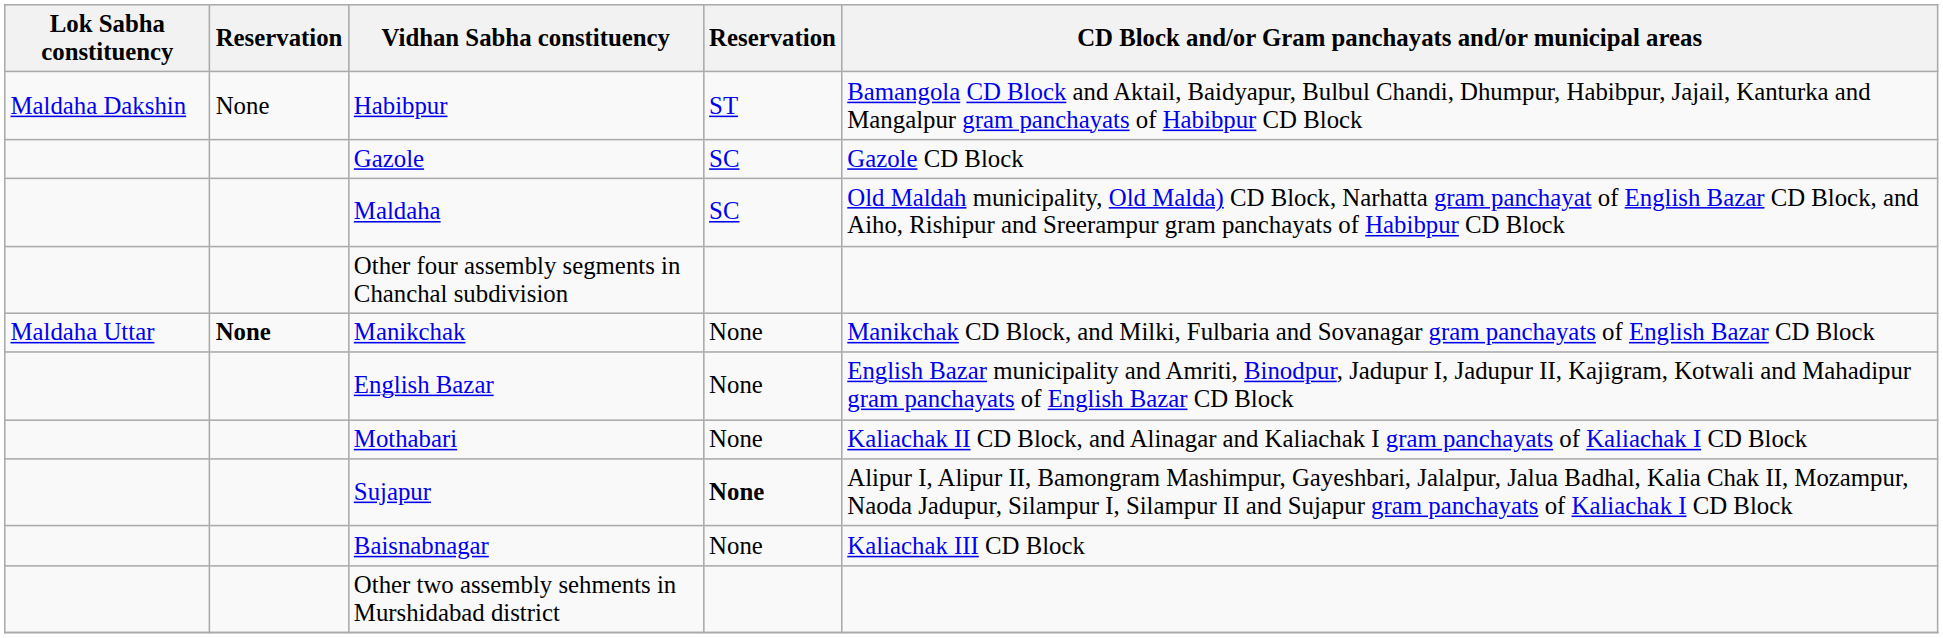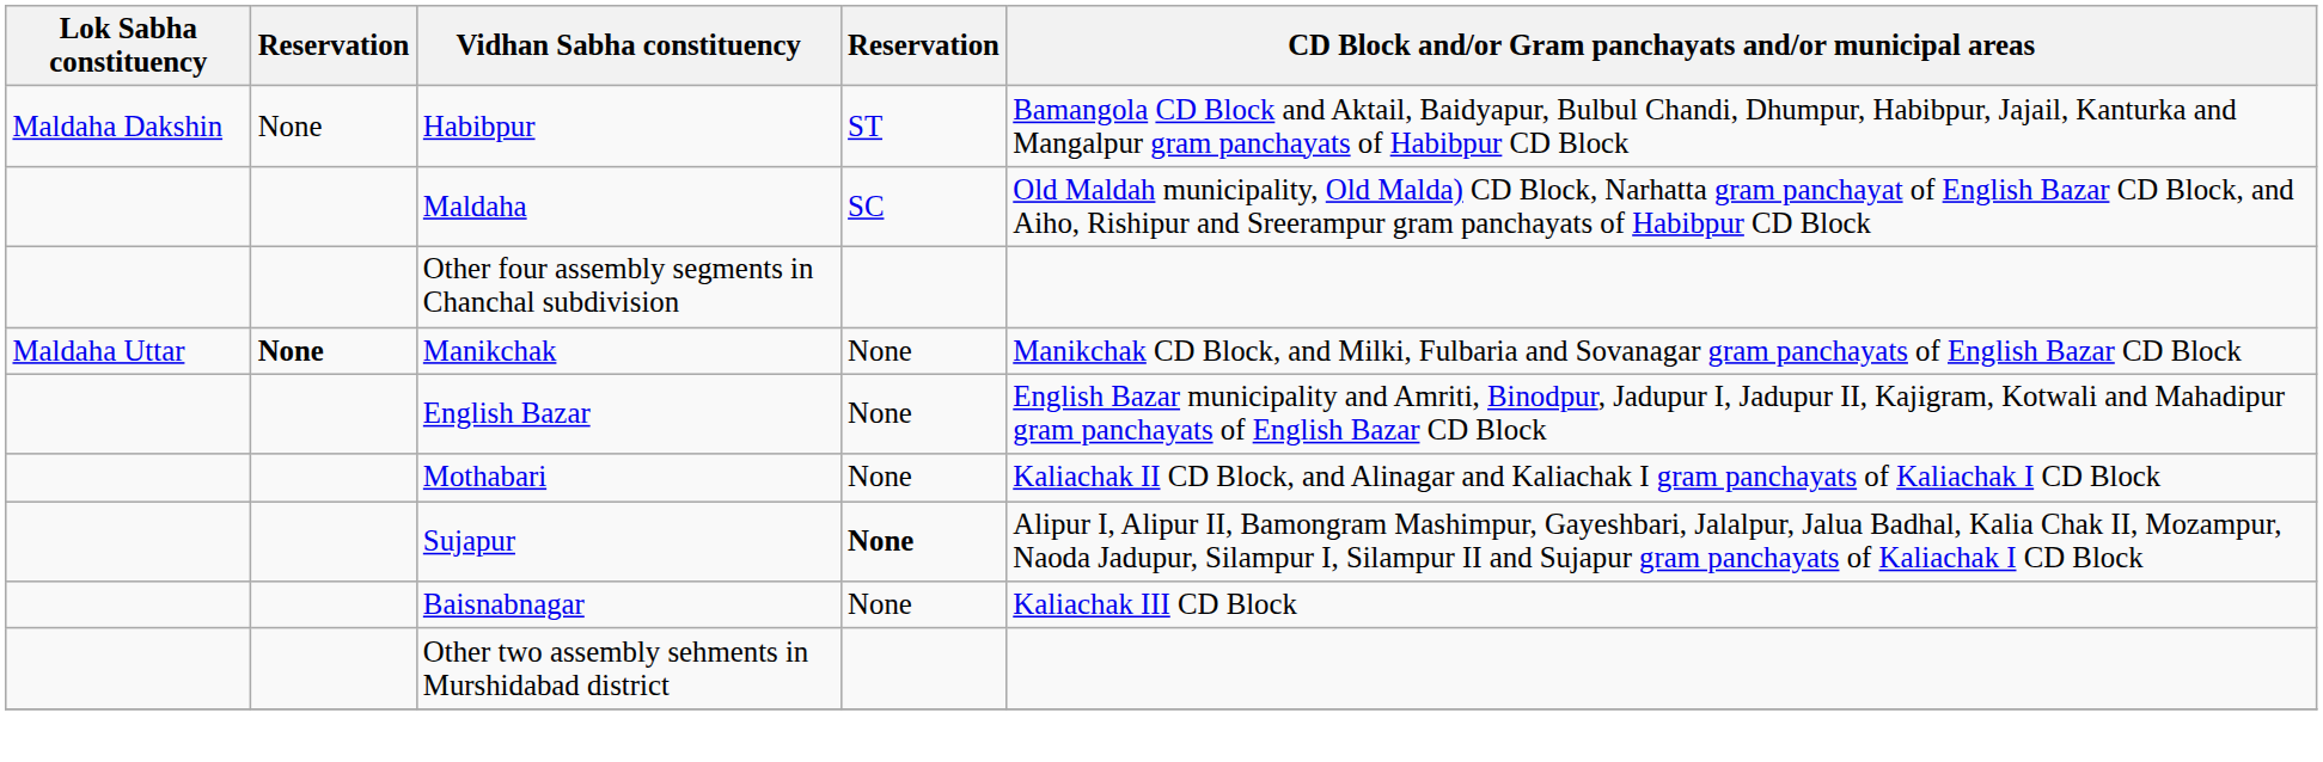 <table class="wikitable sortable">
 <tr>
 <th>Lok Sabha constituency</th>
 <th>Reservation</th>
 <th>Vidhan Sabha constituency</th>
 <th>Reservation</th>
 <th>CD Block and/or Gram panchayats and/or municipal areas</th>
 </tr>
 <tr>
 <td><a href='#'>Maldaha Dakshin</a></td>
 <td>None</td>
 <td><a href='#'>Habibpur</a></td>
 <td><a href='#'>ST</a></td>
 <td><a href='#'>Bamangola</a> <a href='#'>CD Block</a>  and Aktail, Baidyapur, Bulbul Chandi, Dhumpur, Habibpur, Jajail, Kanturka and Mangalpur <a href='#'>gram panchayats</a> of <a href='#'>Habibpur</a> CD Block</td>
-</tr>
-<tr>
-<td></td>
-<td></td>
-<td><a href='#'>Gazole</a></td>
-<td><a href='#'>SC</a></td>
-<td><a href='#'>Gazole</a> CD Block</td>
 </tr>
 <tr>
 <td></td>
 <td></td>
 <td><a href='#'>Maldaha</a></td>
 <td><a href='#'>SC</a></td>
 <td><a href='#'>Old Maldah</a> municipality, <a href='#'>Old Malda)</a> CD Block, Narhatta <a href='#'>gram panchayat</a> of <a href='#'>English Bazar</a> CD Block, and Aiho, Rishipur and Sreerampur gram panchayats of <a href='#'>Habibpur</a> CD Block</td>
 </tr>
 <tr>
 <td></td>
 <td></td>
 <td>Other four assembly segments in Chanchal subdivision</td>
 <td></td>
 <td></td>
 </tr>
 <tr>
 <td><a href='#'>Maldaha Uttar</a></td>
 <td><strong>None</strong></td>
 <td><a href='#'>Manikchak</a></td>
 <td>None</td>
 <td><a href='#'>Manikchak</a> CD Block, and Milki, Fulbaria and Sovanagar  <a href='#'>gram panchayats</a> of <a href='#'>English Bazar</a> CD Block</td>
 </tr>
 <tr>
 <td></td>
 <td></td>
 <td><a href='#'>English Bazar</a></td>
 <td>None</td>
 <td><a href='#'>English Bazar</a> municipality and Amriti, <a href='#'>Binodpur</a>, Jadupur I, Jadupur II, Kajigram, Kotwali and Mahadipur <a href='#'>gram panchayats</a> of <a href='#'>English Bazar</a> CD Block</td>
 </tr>
 <tr>
 <td></td>
 <td></td>
 <td><a href='#'>Mothabari</a></td>
 <td>None</td>
 <td><a href='#'>Kaliachak II</a> CD Block, and  Alinagar and Kaliachak I <a href='#'>gram panchayats</a> of <a href='#'>Kaliachak I</a> CD Block</td>
 </tr>
 <tr>
 <td></td>
 <td></td>
 <td><a href='#'>Sujapur</a></td>
 <td><strong>None</strong></td>
 <td>Alipur I, Alipur II, Bamongram Mashimpur, Gayeshbari, Jalalpur, Jalua Badhal, Kalia Chak II, Mozampur, Naoda Jadupur, Silampur I, Silampur II and Sujapur <a href='#'>gram panchayats</a> of <a href='#'>Kaliachak I</a> CD Block</td>
 </tr>
 <tr>
 <td></td>
 <td></td>
 <td><a href='#'>Baisnabnagar</a></td>
 <td>None</td>
 <td><a href='#'>Kaliachak III</a> CD Block</td>
 </tr>
 <tr>
 <td></td>
 <td></td>
 <td>Other two assembly sehments in Murshidabad district</td>
 <td></td>
 <td></td>
 </tr>
 <tr>
 </tr>
 </table>
